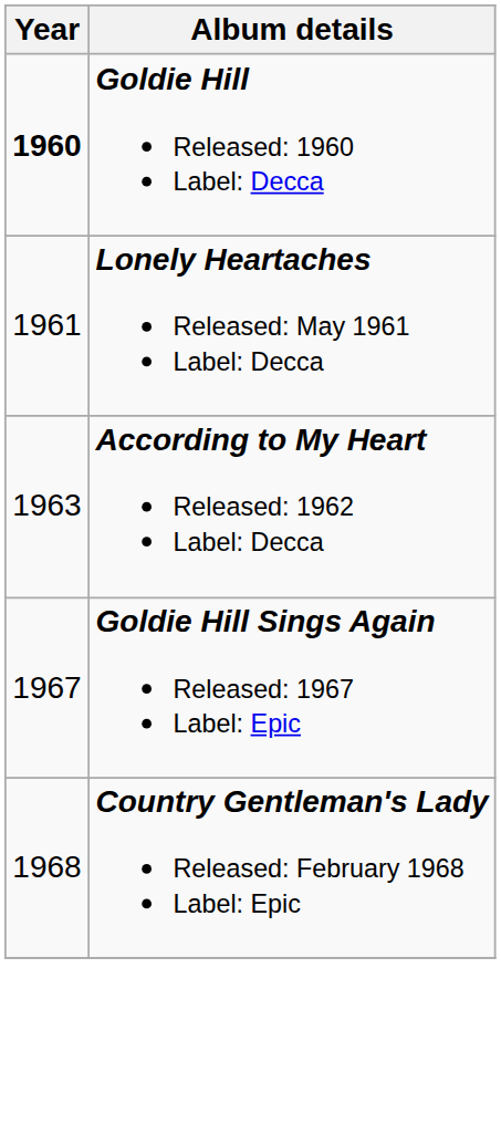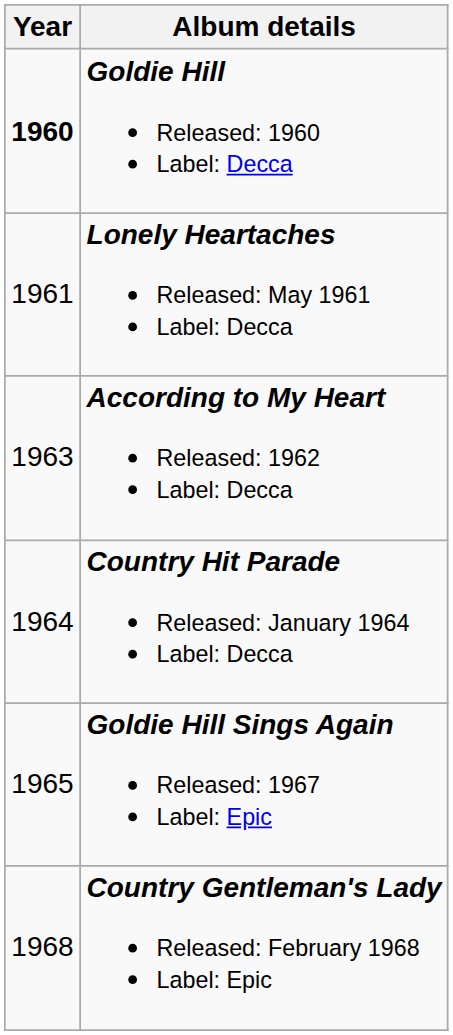 <table class=wikitable style=text-align:center;>
 <tr>
 <th>Year</th>
 <th>Album details</th>
 </tr>
 <tr>
 <td><strong>1960</strong></td>
 <td align=left><strong><em>Goldie Hill</em></strong><br><ul><li><small>Released: 1960</small></li><li><small>Label: <a href='#'>Decca</a></small></li></ul></td>
 </tr>
 <tr>
 <td>1961</td>
 <td align=left><strong><em>Lonely Heartaches</em></strong><br><ul><li><small>Released: May 1961</small></li><li><small>Label: Decca</small></li></ul></td>
 </tr>
 <tr>
 <td>1963</td>
 <td align=left><strong><em>According to My Heart</em></strong><br><ul><li><small>Released: 1962</small></li><li><small>Label: Decca</small></li></ul></td>
 </tr>
 <tr>
-<td>1967</td>
+<td>1964</td>
+<td align=left><strong><em>Country Hit Parade</em></strong><br><ul><li><small>Released: January 1964</small></li><li><small>Label: Decca</small></li></ul></td>
+</tr>
+<tr>
+<td>1965</td>
 <td align=left><strong><em>Goldie Hill Sings Again</em></strong><br><ul><li><small>Released: 1967</small></li><li><small>Label: <a href='#'>Epic</a></small></li></ul></td>
 </tr>
 <tr>
 <td>1968</td>
 <td align=left><strong><em>Country Gentleman's Lady</em></strong><br><ul><li><small>Released: February 1968</small></li><li><small>Label: Epic</small></li></ul></td>
 </tr>
 <tr>
 </tr>
 </table>
